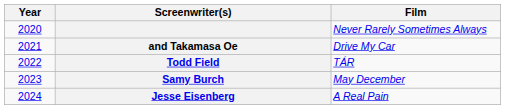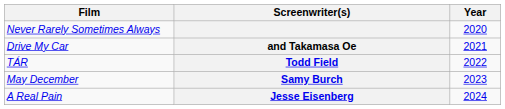 <table class="sortable wikitable plainrowheaders">
 <tr>
+<th scope="col" width=250>Film</th>
+<th scope="col" width=410>Screenwriter(s)</th>
 <th scope="col" width=70>Year</th>
-<th scope="col" width=410>Screenwriter(s)</th>
-<th scope="col" width=250>Film</th>
 </tr>
 <tr>
+<td><em><a href='#'>Never Rarely Sometimes Always</a></em></td>
+<th scope=row></th>
 <td style="text-align:center;"><a href='#'>2020</a></td>
-<th scope=row></th>
-<td><em><a href='#'>Never Rarely Sometimes Always</a></em></td>
 </tr>
 <tr>
+<td><em><a href='#'>Drive My Car</a></em></td>
+<th scope=row> and Takamasa Oe</th>
 <td style="text-align:center;"><a href='#'>2021</a></td>
-<th scope=row> and Takamasa Oe</th>
-<td><em><a href='#'>Drive My Car</a></em></td>
 </tr>
 <tr>
+<td><em><a href='#'>TÁR</a></em></td>
+<th scope=row><a href='#'>Todd Field</a></th>
 <td style="text-align:center;"><a href='#'>2022</a></td>
-<th scope=row><a href='#'>Todd Field</a></th>
-<td><em><a href='#'>TÁR</a></em></td>
 </tr>
 <tr>
+<td><em><a href='#'>May December</a></em></td>
+<th scope=row><a href='#'>Samy Burch</a></th>
 <td style="text-align:center;"><a href='#'>2023</a></td>
-<th scope=row><a href='#'>Samy Burch</a></th>
-<td><em><a href='#'>May December</a></em></td>
 </tr>
 <tr>
+<td><em><a href='#'>A Real Pain</a></em></td>
+<th scope=row><a href='#'>Jesse Eisenberg</a></th>
 <td style="text-align:center;"><a href='#'>2024</a></td>
-<th scope=row><a href='#'>Jesse Eisenberg</a></th>
-<td><em><a href='#'>A Real Pain</a></em></td>
 </tr>
 </table>
